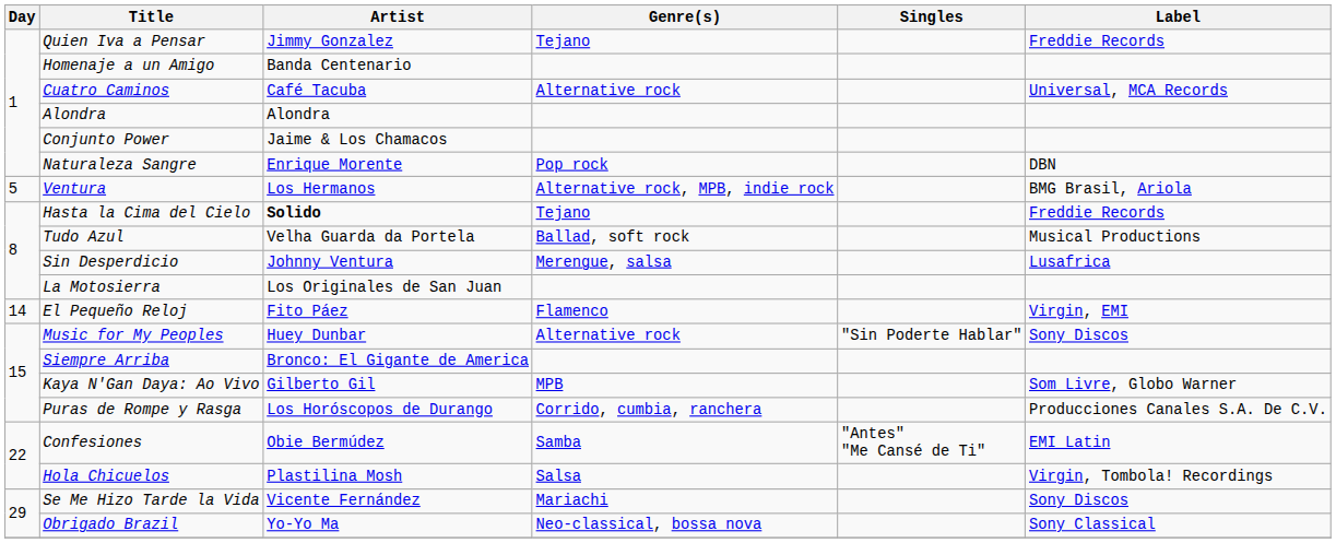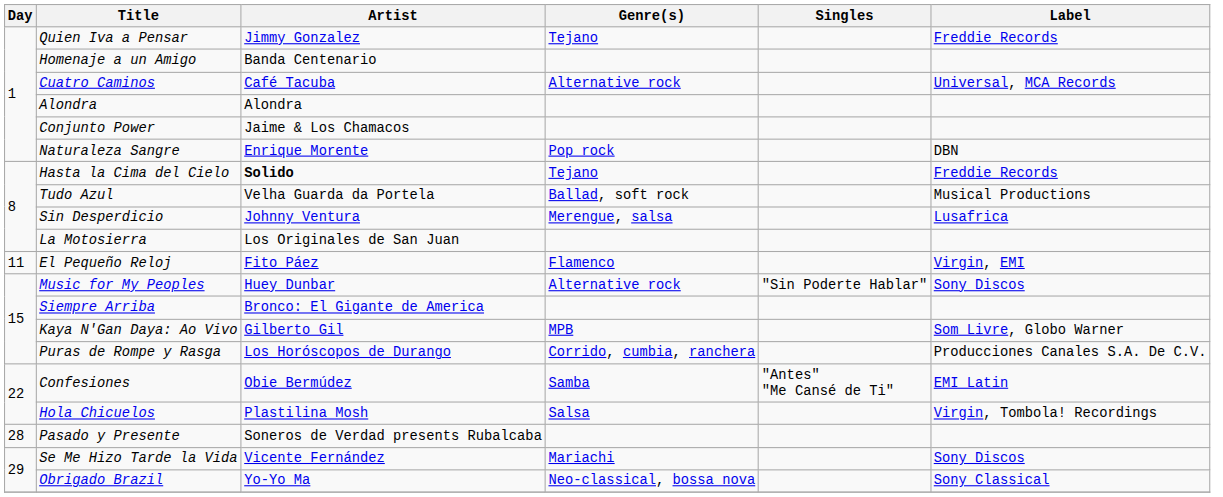 <table class="wikitable sortable" style="text-align: left;">
 <tr>
 <th>Day</th>
 <th>Title</th>
 <th>Artist</th>
 <th>Genre(s)</th>
 <th>Singles</th>
 <th>Label</th>
 </tr>
 <tr>
 <td rowspan="6">1</td>
 <td><em>Quien Iva a Pensar</em></td>
 <td><a href='#'>Jimmy Gonzalez</a></td>
 <td><a href='#'>Tejano</a></td>
 <td></td>
 <td><a href='#'>Freddie Records</a></td>
 </tr>
 <tr>
 <td><em>Homenaje a un Amigo</em></td>
 <td>Banda Centenario</td>
 <td></td>
 <td></td>
 <td></td>
 </tr>
 <tr>
 <td><em><a href='#'>Cuatro Caminos</a></em></td>
 <td><a href='#'>Café Tacuba</a></td>
 <td><a href='#'>Alternative rock</a></td>
 <td></td>
 <td><a href='#'>Universal</a>, <a href='#'>MCA Records</a></td>
 </tr>
 <tr>
 <td><em>Alondra</em></td>
 <td>Alondra</td>
 <td></td>
 <td></td>
 <td></td>
 </tr>
 <tr>
 <td><em>Conjunto Power</em></td>
 <td>Jaime & Los Chamacos</td>
 <td></td>
 <td></td>
 <td></td>
 </tr>
 <tr>
 <td><em>Naturaleza Sangre</em></td>
 <td><a href='#'>Enrique Morente</a></td>
 <td><a href='#'>Pop rock</a></td>
 <td></td>
 <td>DBN</td>
 </tr>
 <tr>
-<td>5</td>
-<td><em><a href='#'>Ventura</a></em></td>
-<td><a href='#'>Los Hermanos</a></td>
-<td><a href='#'>Alternative rock</a>, <a href='#'>MPB</a>, <a href='#'>indie rock</a></td>
-<td></td>
-<td>BMG Brasil, <a href='#'>Ariola</a></td>
-</tr>
-<tr>
 <td rowspan="4">8</td>
 <td><em>Hasta la Cima del Cielo</em></td>
 <td><strong>Solido</strong></td>
 <td><a href='#'>Tejano</a></td>
 <td></td>
 <td><a href='#'>Freddie Records</a></td>
 </tr>
 <tr>
 <td><em>Tudo Azul</em></td>
 <td>Velha Guarda da Portela</td>
 <td><a href='#'>Ballad</a>, soft rock</td>
 <td></td>
 <td>Musical Productions</td>
 </tr>
 <tr>
 <td><em>Sin Desperdicio</em></td>
 <td><a href='#'>Johnny Ventura</a></td>
 <td><a href='#'>Merengue</a>, <a href='#'>salsa</a></td>
 <td></td>
 <td><a href='#'>Lusafrica</a></td>
 </tr>
 <tr>
 <td><em>La Motosierra</em></td>
 <td>Los Originales de San Juan</td>
 <td></td>
 <td></td>
 <td></td>
 </tr>
 <tr>
-<td>14</td>
+<td>11</td>
 <td><em>El Pequeño Reloj</em></td>
 <td><a href='#'>Fito Páez</a></td>
 <td><a href='#'>Flamenco</a></td>
 <td></td>
 <td><a href='#'>Virgin</a>, <a href='#'>EMI</a></td>
 </tr>
 <tr>
 <td rowspan="4">15</td>
 <td><em><a href='#'>Music for My Peoples</a></em></td>
 <td><a href='#'>Huey Dunbar</a></td>
 <td><a href='#'>Alternative rock</a></td>
 <td>"Sin Poderte Hablar"</td>
 <td><a href='#'>Sony Discos</a></td>
 </tr>
 <tr>
 <td><em><a href='#'>Siempre Arriba</a></em></td>
 <td><a href='#'>Bronco: El Gigante de America</a></td>
 <td></td>
 <td></td>
 <td></td>
 </tr>
 <tr>
 <td><em>Kaya N'Gan Daya: Ao Vivo</em></td>
 <td><a href='#'>Gilberto Gil</a></td>
 <td><a href='#'>MPB</a></td>
 <td></td>
 <td><a href='#'>Som Livre</a>, Globo Warner</td>
 </tr>
 <tr>
 <td><em>Puras de Rompe y Rasga</em></td>
 <td><a href='#'>Los Horóscopos de Durango</a></td>
 <td><a href='#'>Corrido</a>, <a href='#'>cumbia</a>, <a href='#'>ranchera</a></td>
 <td></td>
 <td>Producciones Canales S.A. De C.V.</td>
 </tr>
 <tr>
 <td rowspan="2">22</td>
 <td><em>Confesiones</em></td>
 <td><a href='#'>Obie Bermúdez</a></td>
 <td><a href='#'>Samba</a></td>
 <td>"Antes"<br>"Me Cansé de Ti"</td>
 <td><a href='#'>EMI Latin</a></td>
 </tr>
 <tr>
 <td><em><a href='#'>Hola Chicuelos</a></em></td>
 <td><a href='#'>Plastilina Mosh</a></td>
 <td><a href='#'>Salsa</a></td>
 <td></td>
 <td><a href='#'>Virgin</a>, Tombola! Recordings</td>
 </tr>
 <tr>
+<td>28</td>
+<td><em>Pasado y Presente</em></td>
+<td>Soneros de Verdad presents Rubalcaba</td>
+<td></td>
+<td></td>
+<td></td>
+</tr>
+<tr>
 <td rowspan="2">29</td>
 <td><em>Se Me Hizo Tarde la Vida</em></td>
 <td><a href='#'>Vicente Fernández</a></td>
 <td><a href='#'>Mariachi</a></td>
 <td></td>
 <td><a href='#'>Sony Discos</a></td>
 </tr>
 <tr>
 <td><em><a href='#'>Obrigado Brazil</a></em></td>
 <td><a href='#'>Yo-Yo Ma</a></td>
 <td><a href='#'>Neo-classical</a>, <a href='#'>bossa nova</a></td>
 <td></td>
 <td><a href='#'>Sony Classical</a></td>
 </tr>
 <tr>
 </tr>
 </table>
